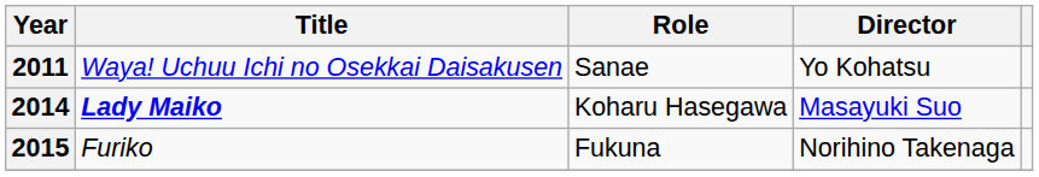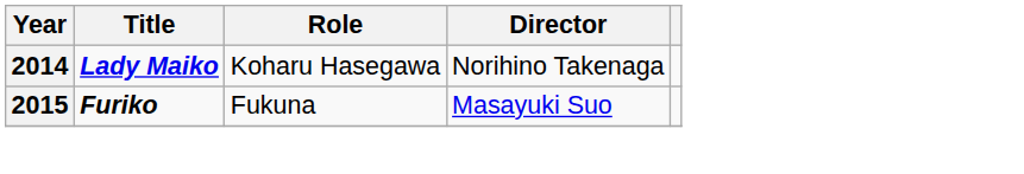 <table class="wikitable sortable plainrowheaders">
 <tr>
 <th scope="col">Year</th>
 <th scope="col">Title</th>
 <th scope="col">Role</th>
 <th scope="col">Director</th>
 <th scope="col" class="unsortable"></th>
 </tr>
 <tr>
-<th scope="row">2011</th>
-<td><em><a href='#'>Waya! Uchuu Ichi no Osekkai Daisakusen</a></em></td>
-<td>Sanae</td>
-<td>Yo Kohatsu</td>
-<td></td>
-</tr>
-<tr>
 <th scope="row">2014</th>
 <td><strong><em><a href='#'>Lady Maiko</a></em></strong></td>
 <td>Koharu Hasegawa</td>
-<td><a href='#'>Masayuki Suo</a></td>
+<td>Norihino Takenaga</td>
 <td></td>
 </tr>
 <tr>
 <th scope="row">2015</th>
-<td><em>Furiko</em></td>
+<td><strong><em>Furiko</em></strong></td>
 <td>Fukuna</td>
-<td>Norihino Takenaga</td>
+<td><a href='#'>Masayuki Suo</a></td>
 <td></td>
 </tr>
 <tr>
 </tr>
 </table>
